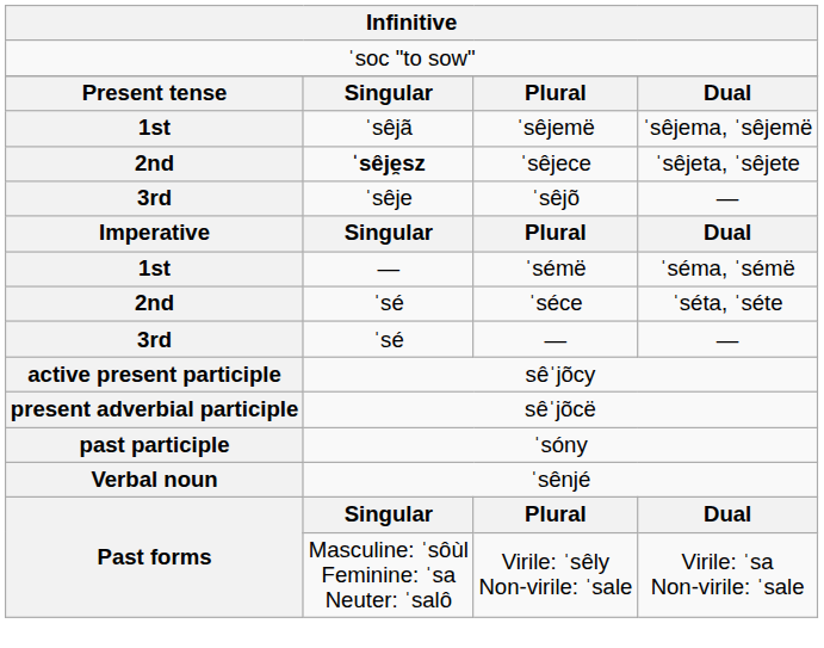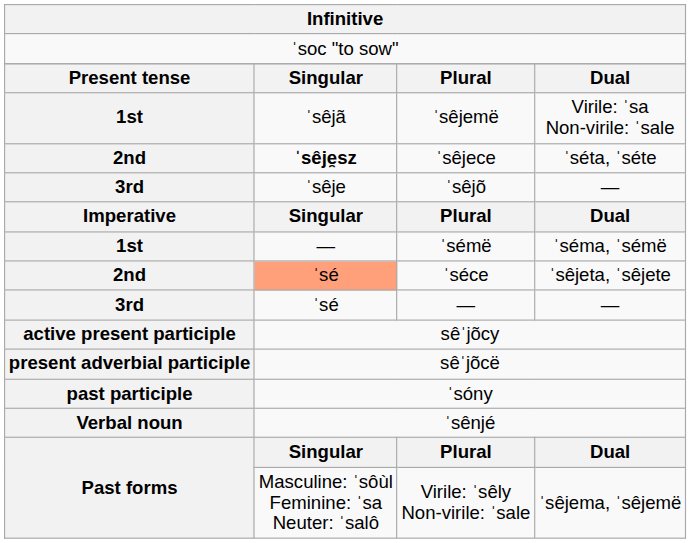 <table class="wikitable" style="text-align:center;">
 <tr>
 <th colspan="4">Infinitive</th>
 </tr>
 <tr>
 <td colspan="4">ˈsoc "to sow"</td>
 </tr>
 <tr>
 </tr>
 <tr>
 <th>Present tense</th>
 <th>Singular</th>
 <th>Plural</th>
 <th>Dual</th>
 </tr>
 <tr>
 <th>1st</th>
 <td>ˈsêjã</td>
 <td>ˈsêjemë</td>
-<td>ˈsêjema, ˈsêjemë</td>
+<td>Virile: ˈsa<br>Non-virile: ˈsale</td>
 </tr>
 <tr>
 <th>2nd</th>
 <td><strong>ˈsêje̯sz</strong></td>
 <td>ˈsêjece</td>
-<td>ˈsêjeta, ˈsêjete</td>
+<td>ˈséta, ˈséte</td>
 </tr>
 <tr>
 <th>3rd</th>
 <td>ˈsêje</td>
 <td>ˈsêjõ</td>
 <td>—</td>
 </tr>
 <tr>
 <th>Imperative</th>
 <th>Singular</th>
 <th>Plural</th>
 <th>Dual</th>
 </tr>
 <tr>
 <th>1st</th>
 <td>—</td>
 <td>ˈsémë</td>
 <td>ˈséma, ˈsémë</td>
 </tr>
 <tr>
 <th>2nd</th>
-<td>ˈsé</td>
+<td style="background: lightsalmon;">ˈsé</td>
 <td>ˈséce</td>
-<td>ˈséta, ˈséte</td>
+<td>ˈsêjeta, ˈsêjete</td>
 </tr>
 <tr>
 <th>3rd</th>
 <td>ˈsé</td>
 <td>—</td>
 <td>—</td>
 </tr>
 <tr>
 <th>active present participle</th>
 <td colspan="3">sêˈjõcy</td>
 </tr>
 <tr>
 <th>present adverbial participle</th>
 <td colspan="3">sêˈjõcë</td>
 </tr>
 <tr>
 <th>past participle</th>
 <td colspan="3">ˈsóny</td>
 </tr>
 <tr>
 <th>Verbal noun</th>
 <td colspan="3">ˈsênjé</td>
 </tr>
 <tr>
 <th rowspan="2">Past forms</th>
 <th>Singular</th>
 <th>Plural</th>
 <th>Dual</th>
 </tr>
 <tr>
 <td>Masculine: ˈsôùl<br>Feminine: ˈsa<br>Neuter: ˈsalô</td>
 <td>Virile: ˈsêly<br>Non-virile: ˈsale</td>
-<td>Virile: ˈsa<br>Non-virile: ˈsale</td>
+<td>ˈsêjema, ˈsêjemë</td>
 </tr>
 </table>
